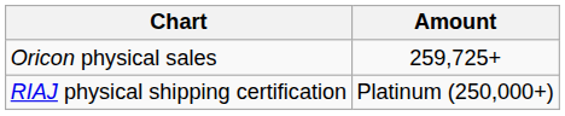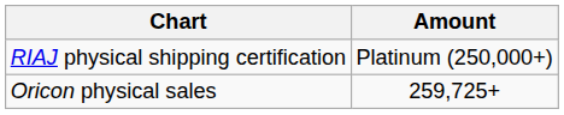 <table class="wikitable">
 <tr>
 <th>Chart</th>
 <th>Amount</th>
 </tr>
 <tr>
+<td><em><a href='#'>RIAJ</a></em> physical shipping certification</td>
+<td align="center">Platinum (250,000+)</td>
+</tr>
+<tr>
 <td><em>Oricon</em> physical sales</td>
 <td style="text-align:center;">259,725+</td>
 </tr>
-<tr>
-<td><em><a href='#'>RIAJ</a></em> physical shipping certification</td>
-<td align="center">Platinum (250,000+)</td>
-</tr>
 </table>
